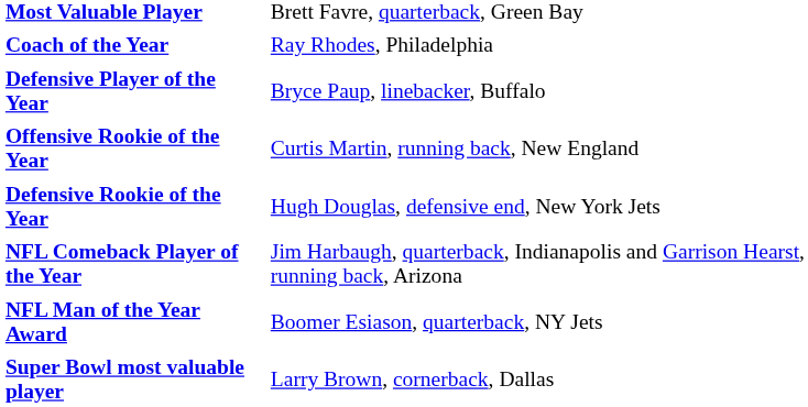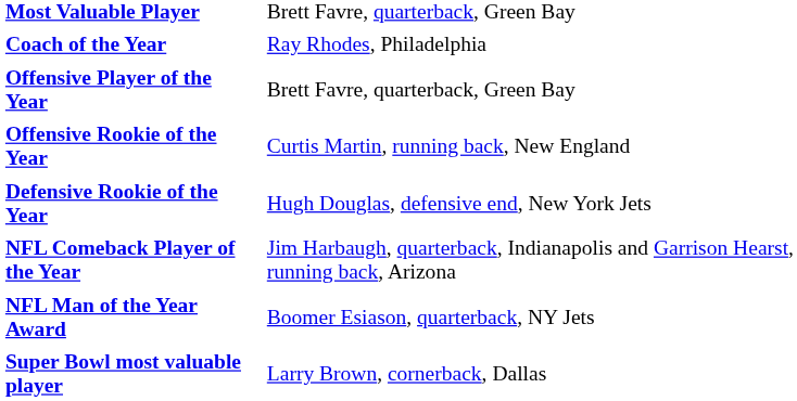 <table cellpadding="3" cellspacing="1">
 <tr>
 <td><strong><a href='#'>Most Valuable Player</a></strong></td>
 <td>Brett Favre, <a href='#'>quarterback</a>, Green Bay</td>
 </tr>
 <tr>
 <td><strong><a href='#'>Coach of the Year</a></strong></td>
 <td><a href='#'>Ray Rhodes</a>, Philadelphia</td>
 </tr>
 <tr>
-<td><strong><a href='#'>Defensive Player of the Year</a></strong></td>
-<td><a href='#'>Bryce Paup</a>, <a href='#'>linebacker</a>, Buffalo</td>
+<td><strong><a href='#'>Offensive Player of the Year</a></strong></td>
+<td>Brett Favre, quarterback, Green Bay</td>
 </tr>
 <tr>
 <td><strong><a href='#'>Offensive Rookie of the Year</a></strong></td>
 <td><a href='#'>Curtis Martin</a>, <a href='#'>running back</a>, New England</td>
 </tr>
 <tr>
 <td><strong><a href='#'>Defensive Rookie of the Year</a></strong></td>
 <td><a href='#'>Hugh Douglas</a>, <a href='#'>defensive end</a>, New York Jets</td>
 </tr>
 <tr>
 <td><strong><a href='#'>NFL Comeback Player of the Year</a></strong></td>
 <td><a href='#'>Jim Harbaugh</a>, <a href='#'>quarterback</a>, Indianapolis and <a href='#'>Garrison Hearst</a>, <a href='#'>running back</a>, Arizona</td>
 </tr>
 <tr>
 <td><strong><a href='#'>NFL Man of the Year Award</a></strong></td>
 <td><a href='#'>Boomer Esiason</a>, <a href='#'>quarterback</a>, NY Jets</td>
 </tr>
 <tr>
 <td><strong><a href='#'>Super Bowl most valuable player</a></strong></td>
 <td><a href='#'>Larry Brown</a>, <a href='#'>cornerback</a>, Dallas</td>
 </tr>
 </table>
